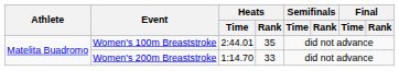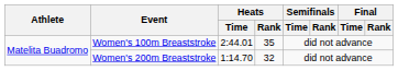 <table class=wikitable style="font-size:90%">
 <tr>
 <th rowspan="2">Athlete</th>
 <th rowspan="2">Event</th>
 <th colspan="2">Heats</th>
 <th colspan="2">Semifinals</th>
 <th colspan="2">Final</th>
 </tr>
 <tr>
 <th>Time</th>
 <th>Rank</th>
 <th>Time</th>
 <th>Rank</th>
 <th>Time</th>
 <th>Rank</th>
 </tr>
 <tr>
 <td rowspan="2"><a href='#'>Matelita Buadromo</a></td>
 <td><a href='#'>Women's 100m Breaststroke</a></td>
 <td align=center>2:44.01</td>
 <td align=center>35</td>
 <td align=center colspan=4>did not advance</td>
 </tr>
 <tr>
 <td><a href='#'>Women's 200m Breaststroke</a></td>
 <td align=center>1:14.70</td>
-<td align=center>33</td>
+<td align=center>32</td>
 <td align=center colspan=4>did not advance</td>
 </tr>
 </table>
